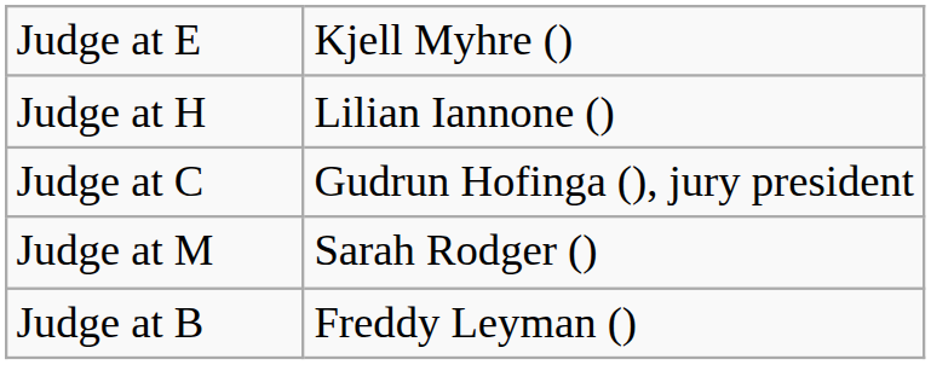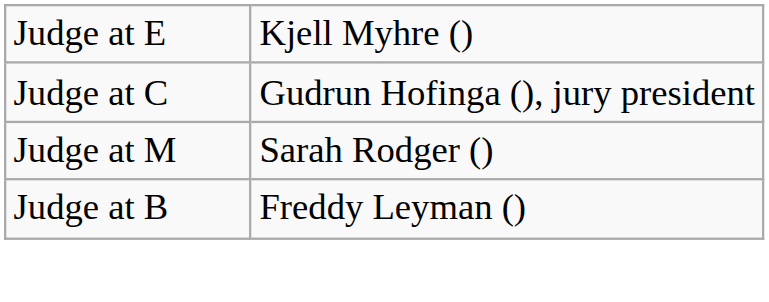 <table class="wikitable">
 <tr>
 <td width=100>Judge at E</td>
 <td>Kjell Myhre ()</td>
-</tr>
-<tr>
-<td>Judge at H</td>
-<td>Lilian Iannone ()</td>
 </tr>
 <tr>
 <td>Judge at C</td>
 <td>Gudrun Hofinga (), jury president</td>
 </tr>
 <tr>
 <td>Judge at M</td>
 <td>Sarah Rodger ()</td>
 </tr>
 <tr>
 <td>Judge at B</td>
 <td>Freddy Leyman ()</td>
 </tr>
 </table>
